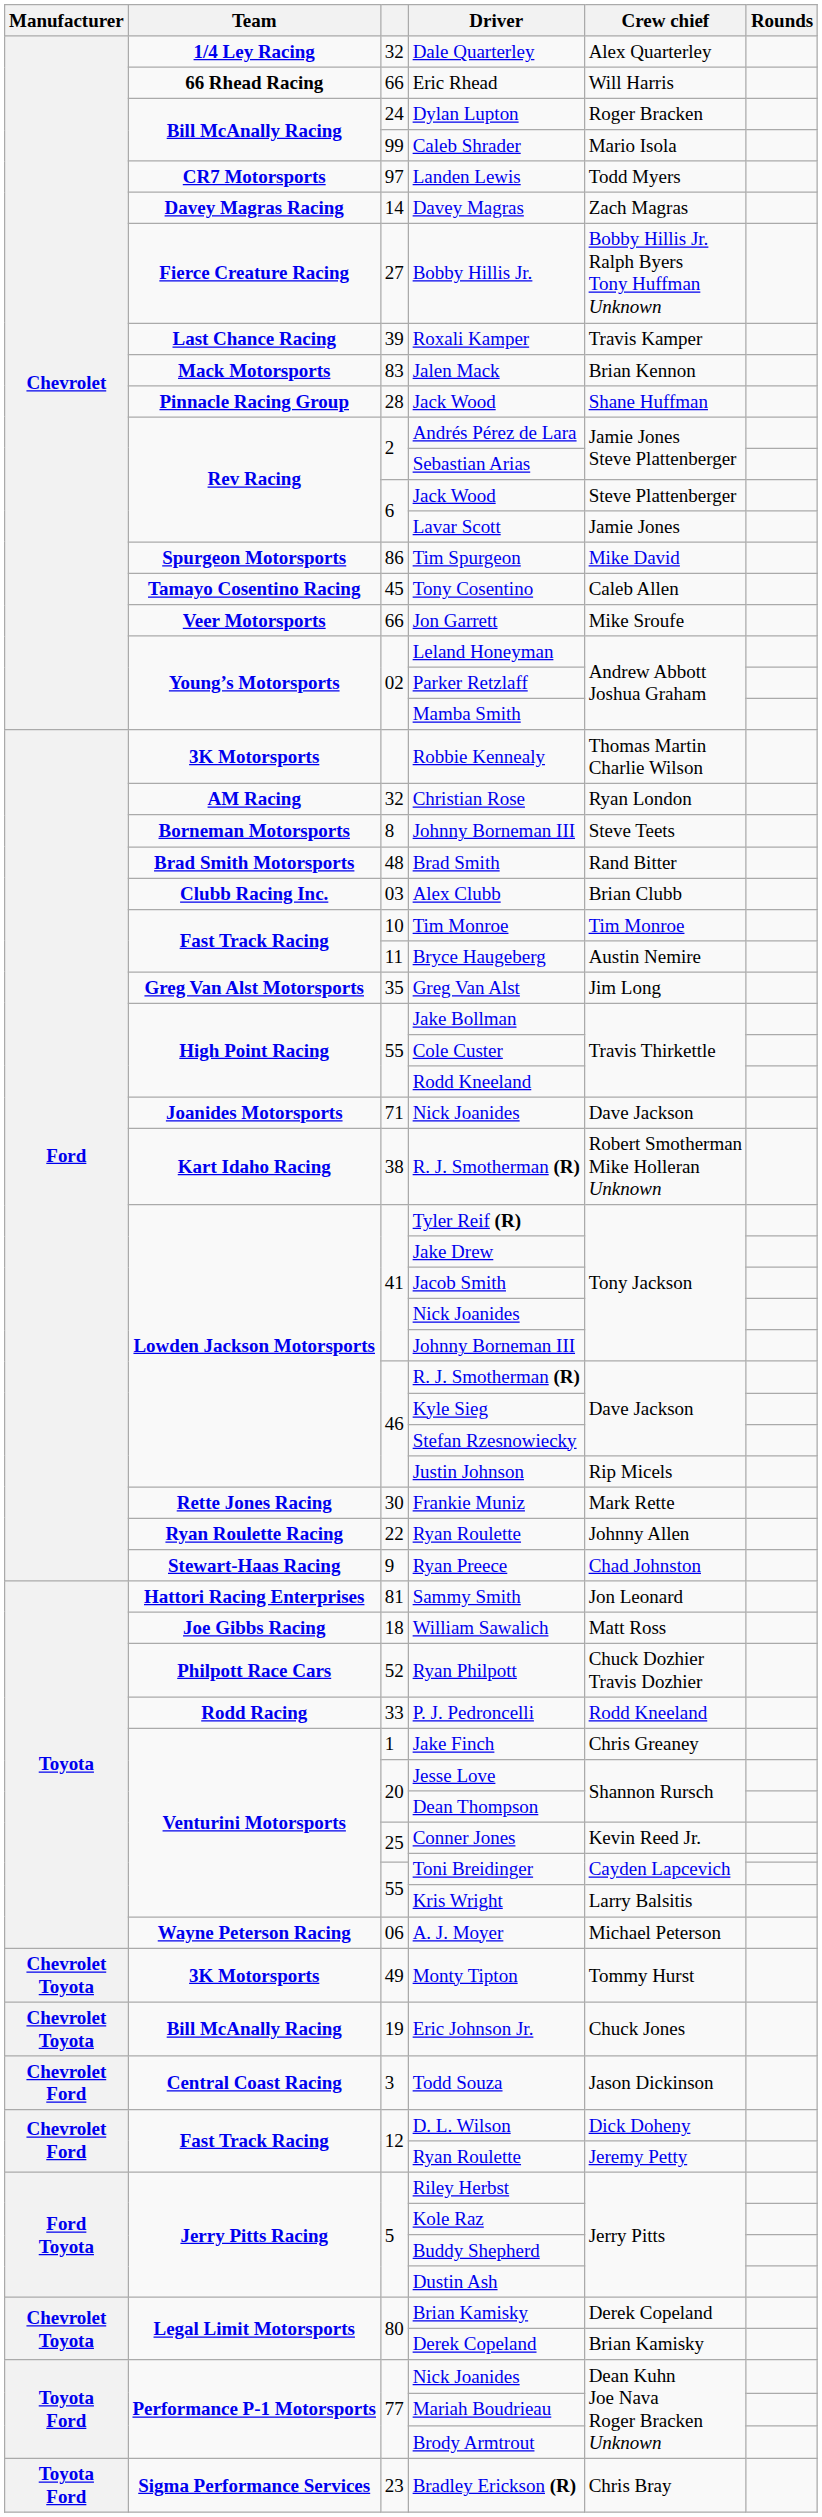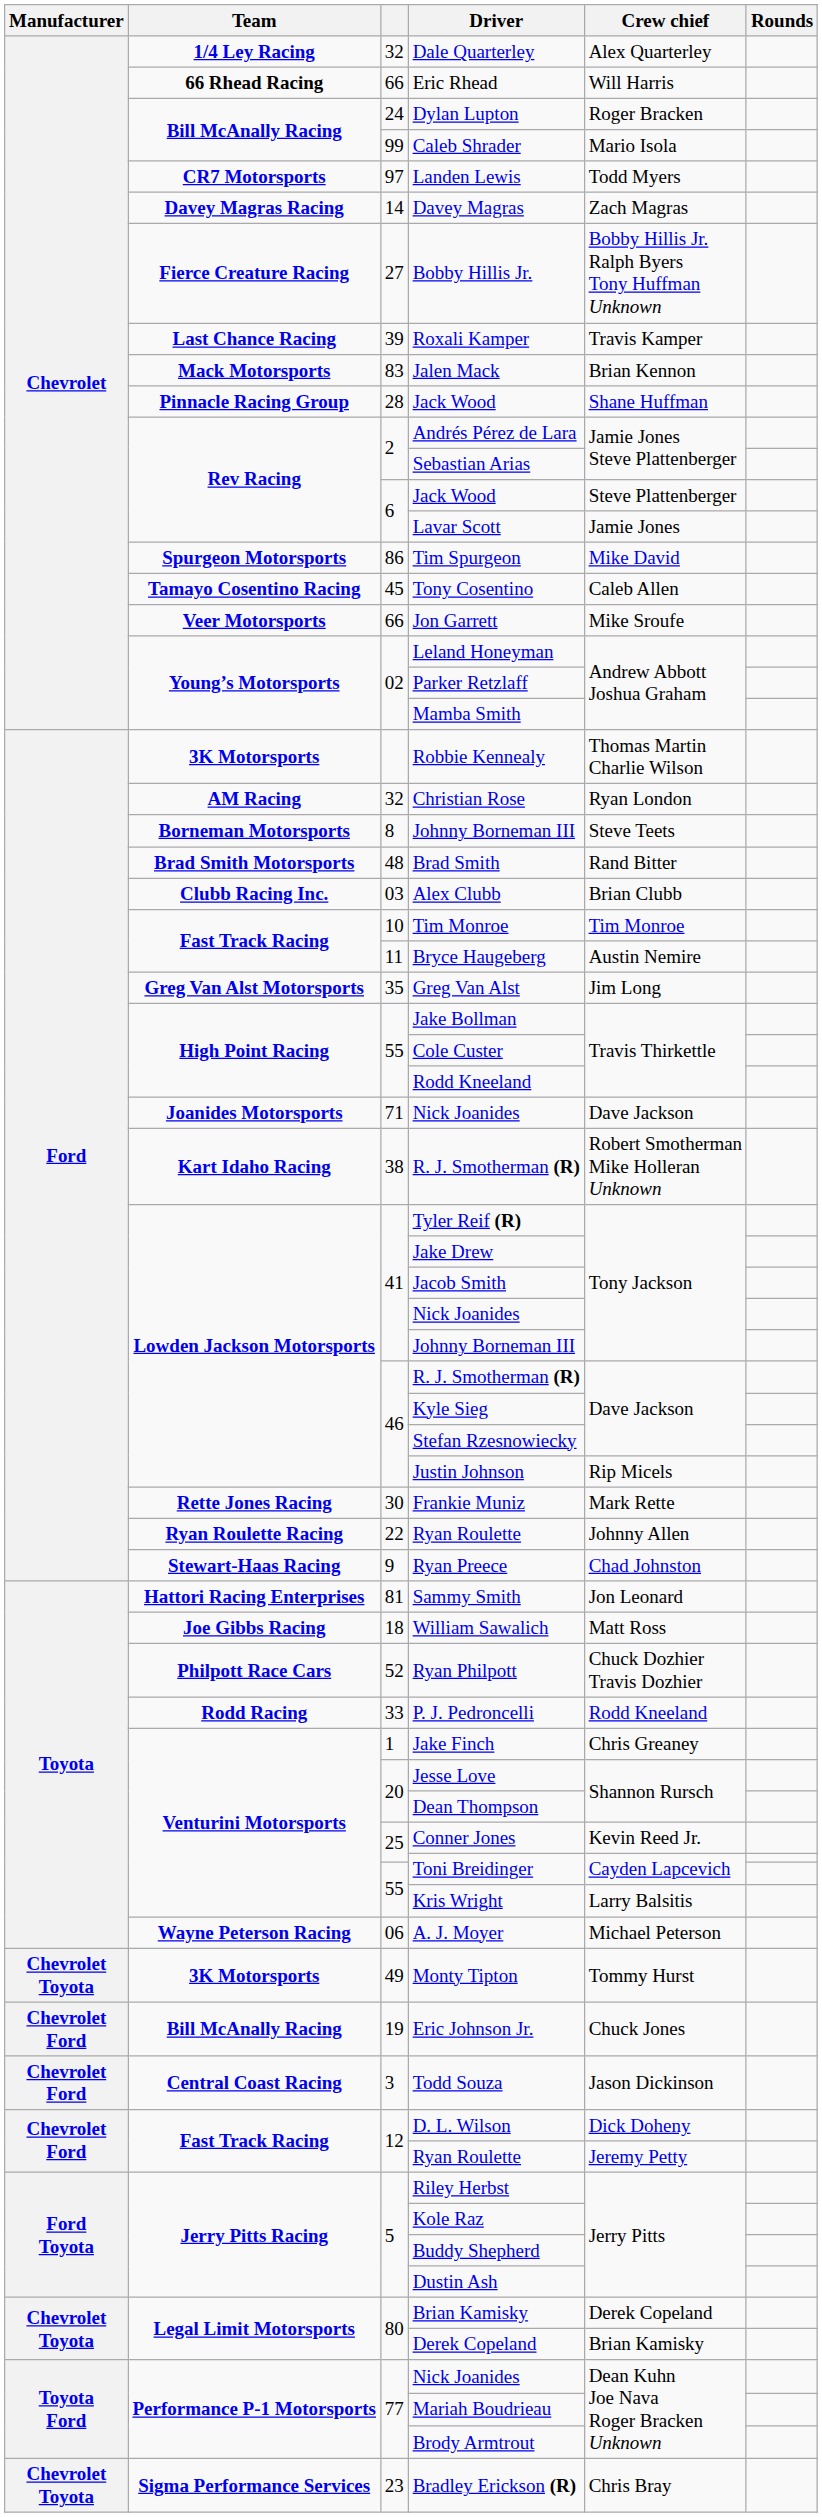 <table class="wikitable" style="font-size: 95%;">
 <tr>
 <th>Manufacturer</th>
 <th>Team</th>
 <th></th>
 <th>Driver</th>
 <th>Crew chief</th>
 <th>Rounds</th>
 </tr>
 <tr>
 <th rowspan=20><a href='#'>Chevrolet</a></th>
 <td style="text-align:center;"><strong><a href='#'>1/4 Ley Racing</a></strong></td>
 <td>32</td>
 <td><a href='#'>Dale Quarterley</a></td>
 <td>Alex Quarterley</td>
 <td></td>
 </tr>
 <tr>
 <td style="text-align:center;"><strong>66 Rhead Racing</strong></td>
 <td>66</td>
 <td>Eric Rhead</td>
 <td>Will Harris</td>
 <td></td>
 </tr>
 <tr>
 <td rowspan=2 style="text-align:center;"><strong><a href='#'>Bill McAnally Racing</a></strong></td>
 <td>24</td>
 <td><a href='#'>Dylan Lupton</a></td>
 <td>Roger Bracken</td>
 <td></td>
 </tr>
 <tr>
 <td>99</td>
 <td><a href='#'>Caleb Shrader</a></td>
 <td>Mario Isola</td>
 <td></td>
 </tr>
 <tr>
 <td style="text-align:center;"><strong><a href='#'>CR7 Motorsports</a></strong></td>
 <td>97</td>
 <td><a href='#'>Landen Lewis</a></td>
 <td>Todd Myers</td>
 <td></td>
 </tr>
 <tr>
 <td style="text-align:center;"><strong><a href='#'>Davey Magras Racing</a></strong></td>
 <td>14</td>
 <td><a href='#'>Davey Magras</a></td>
 <td>Zach Magras</td>
 <td></td>
 </tr>
 <tr>
 <td style="text-align:center;"><strong><a href='#'>Fierce Creature Racing</a></strong></td>
 <td>27</td>
 <td><a href='#'>Bobby Hillis Jr.</a></td>
 <td><a href='#'>Bobby Hillis Jr.</a> <small></small> <br> Ralph Byers <small></small> <br> <a href='#'>Tony Huffman</a> <small></small> <br> <em>Unknown</em> <small></small></td>
 <td></td>
 </tr>
 <tr>
 <td style="text-align:center;"><strong><a href='#'>Last Chance Racing</a></strong></td>
 <td>39</td>
 <td><a href='#'>Roxali Kamper</a></td>
 <td>Travis Kamper</td>
 <td></td>
 </tr>
 <tr>
 <td style="text-align:center;"><strong><a href='#'>Mack Motorsports</a></strong></td>
 <td>83</td>
 <td><a href='#'>Jalen Mack</a></td>
 <td>Brian Kennon</td>
 <td></td>
 </tr>
 <tr>
 <td style="text-align:center;"><strong><a href='#'>Pinnacle Racing Group</a></strong></td>
 <td>28</td>
 <td><a href='#'>Jack Wood</a></td>
 <td><a href='#'>Shane Huffman</a></td>
 <td></td>
 </tr>
 <tr>
 <td rowspan=4 style="text-align:center;"><strong><a href='#'>Rev Racing</a></strong></td>
 <td rowspan=2>2</td>
 <td><a href='#'>Andrés Pérez de Lara</a></td>
 <td rowspan=2>Jamie Jones <small></small> <br> Steve Plattenberger <small></small></td>
 <td></td>
 </tr>
 <tr>
 <td><a href='#'>Sebastian Arias</a></td>
 <td></td>
 </tr>
 <tr>
 <td rowspan=2>6</td>
 <td><a href='#'>Jack Wood</a></td>
 <td>Steve Plattenberger</td>
 <td></td>
 </tr>
 <tr>
 <td><a href='#'>Lavar Scott</a></td>
 <td>Jamie Jones</td>
 <td></td>
 </tr>
 <tr>
 <td style="text-align:center;"><strong><a href='#'>Spurgeon Motorsports</a></strong></td>
 <td>86</td>
 <td><a href='#'>Tim Spurgeon</a></td>
 <td><a href='#'>Mike David</a></td>
 <td></td>
 </tr>
 <tr>
 <td style="text-align:center;"><strong><a href='#'>Tamayo Cosentino Racing</a></strong></td>
 <td>45</td>
 <td><a href='#'>Tony Cosentino</a></td>
 <td>Caleb Allen</td>
 <td></td>
 </tr>
 <tr>
 <td style="text-align:center;"><strong><a href='#'>Veer Motorsports</a></strong></td>
 <td>66</td>
 <td><a href='#'>Jon Garrett</a></td>
 <td>Mike Sroufe</td>
 <td></td>
 </tr>
 <tr>
 <td rowspan=3 style="text-align:center;"><strong><a href='#'>Young’s Motorsports</a></strong></td>
 <td rowspan=3>02</td>
 <td><a href='#'>Leland Honeyman</a></td>
 <td rowspan=3>Andrew Abbott <small></small> <br> Joshua Graham <small></small></td>
 <td></td>
 </tr>
 <tr>
 <td><a href='#'>Parker Retzlaff</a></td>
 <td></td>
 </tr>
 <tr>
 <td><a href='#'>Mamba Smith</a></td>
 <td></td>
 </tr>
 <tr>
 <th rowspan=25><a href='#'>Ford</a></th>
 <td style="text-align:center;"><strong><a href='#'>3K Motorsports</a></strong></td>
 <td></td>
 <td><a href='#'>Robbie Kennealy</a></td>
 <td>Thomas Martin <small></small> <br> Charlie Wilson <small></small></td>
 <td></td>
 </tr>
 <tr>
 <td style="text-align:center;"><strong><a href='#'>AM Racing</a></strong></td>
 <td>32</td>
 <td><a href='#'>Christian Rose</a></td>
 <td>Ryan London</td>
 <td></td>
 </tr>
 <tr>
 <td style="text-align:center;"><strong><a href='#'>Borneman Motorsports</a></strong></td>
 <td>8</td>
 <td><a href='#'>Johnny Borneman III</a></td>
 <td>Steve Teets</td>
 <td></td>
 </tr>
 <tr>
 <td style="text-align:center;"><strong><a href='#'>Brad Smith Motorsports</a></strong></td>
 <td>48</td>
 <td><a href='#'>Brad Smith</a></td>
 <td>Rand Bitter</td>
 <td></td>
 </tr>
 <tr>
 <td style="text-align:center;"><strong><a href='#'>Clubb Racing Inc.</a></strong></td>
 <td>03</td>
 <td><a href='#'>Alex Clubb</a></td>
 <td>Brian Clubb</td>
 <td></td>
 </tr>
 <tr>
 <td rowspan=2 style="text-align:center;"><strong><a href='#'>Fast Track Racing</a></strong></td>
 <td>10</td>
 <td><a href='#'>Tim Monroe</a></td>
 <td><a href='#'>Tim Monroe</a></td>
 <td></td>
 </tr>
 <tr>
 <td>11</td>
 <td><a href='#'>Bryce Haugeberg</a></td>
 <td>Austin Nemire</td>
 <td></td>
 </tr>
 <tr>
 <td style="text-align:center;"><strong><a href='#'>Greg Van Alst Motorsports</a></strong></td>
 <td>35</td>
 <td><a href='#'>Greg Van Alst</a></td>
 <td>Jim Long</td>
 <td></td>
 </tr>
 <tr>
 <td rowspan=3 style="text-align:center;"><strong><a href='#'>High Point Racing</a></strong></td>
 <td rowspan=3>55</td>
 <td><a href='#'>Jake Bollman</a></td>
 <td rowspan=3>Travis Thirkettle</td>
 <td></td>
 </tr>
 <tr>
 <td><a href='#'>Cole Custer</a></td>
 <td></td>
 </tr>
 <tr>
 <td><a href='#'>Rodd Kneeland</a></td>
 <td></td>
 </tr>
 <tr>
 <td style="text-align:center;"><strong><a href='#'>Joanides Motorsports</a></strong></td>
 <td>71</td>
 <td><a href='#'>Nick Joanides</a></td>
 <td>Dave Jackson</td>
 <td></td>
 </tr>
 <tr>
 <td style="text-align:center;"><strong><a href='#'>Kart Idaho Racing</a></strong></td>
 <td>38</td>
 <td><a href='#'>R. J. Smotherman</a> <strong>(R)</strong></td>
 <td>Robert Smotherman <small></small> <br> Mike Holleran <small></small> <br> <em>Unknown</em> <small></small></td>
 <td></td>
 </tr>
 <tr>
 <td rowspan=9 style="text-align:center;"><strong><a href='#'>Lowden Jackson Motorsports</a></strong></td>
 <td rowspan=5>41</td>
 <td><a href='#'>Tyler Reif</a> <strong>(R)</strong> </td>
 <td rowspan=5>Tony Jackson</td>
 <td></td>
 </tr>
 <tr>
 <td><a href='#'>Jake Drew</a></td>
 <td></td>
 </tr>
 <tr>
 <td><a href='#'>Jacob Smith</a></td>
 <td></td>
 </tr>
 <tr>
 <td><a href='#'>Nick Joanides</a></td>
 <td></td>
 </tr>
 <tr>
 <td><a href='#'>Johnny Borneman III</a></td>
 <td></td>
 </tr>
 <tr>
 <td rowspan=4>46</td>
 <td><a href='#'>R. J. Smotherman</a> <strong>(R)</strong></td>
 <td rowspan=3>Dave Jackson</td>
 <td></td>
 </tr>
 <tr>
 <td><a href='#'>Kyle Sieg</a></td>
 <td></td>
 </tr>
 <tr>
 <td><a href='#'>Stefan Rzesnowiecky</a></td>
 <td></td>
 </tr>
 <tr>
 <td><a href='#'>Justin Johnson</a></td>
 <td>Rip Micels</td>
 <td></td>
 </tr>
 <tr>
 <td style="text-align:center;"><strong><a href='#'>Rette Jones Racing</a></strong></td>
 <td>30</td>
 <td><a href='#'>Frankie Muniz</a></td>
 <td>Mark Rette</td>
 <td></td>
 </tr>
 <tr>
 <td style="text-align:center;"><strong><a href='#'>Ryan Roulette Racing</a></strong></td>
 <td>22</td>
 <td><a href='#'>Ryan Roulette</a></td>
 <td>Johnny Allen</td>
 <td></td>
 </tr>
 <tr>
 <td style="text-align:center;"><strong><a href='#'>Stewart-Haas Racing</a></strong></td>
 <td>9</td>
 <td><a href='#'>Ryan Preece</a></td>
 <td><a href='#'>Chad Johnston</a></td>
 <td></td>
 </tr>
 <tr>
 <th rowspan=12><a href='#'>Toyota</a></th>
 <td style="text-align:center;"><strong><a href='#'>Hattori Racing Enterprises</a></strong></td>
 <td>81</td>
 <td><a href='#'>Sammy Smith</a></td>
 <td>Jon Leonard</td>
 <td></td>
 </tr>
 <tr>
 <td style="text-align:center;"><strong><a href='#'>Joe Gibbs Racing</a></strong></td>
 <td>18</td>
 <td><a href='#'>William Sawalich</a></td>
 <td>Matt Ross</td>
 <td></td>
 </tr>
 <tr>
 <td style="text-align:center;"><strong><a href='#'>Philpott Race Cars</a></strong></td>
 <td>52</td>
 <td><a href='#'>Ryan Philpott</a></td>
 <td>Chuck Dozhier <small></small> <br> Travis Dozhier <small></small></td>
 <td></td>
 </tr>
 <tr>
 <td style="text-align:center;"><strong><a href='#'>Rodd Racing</a></strong></td>
 <td>33</td>
 <td><a href='#'>P. J. Pedroncelli</a></td>
 <td><a href='#'>Rodd Kneeland</a></td>
 <td></td>
 </tr>
 <tr>
 <td rowspan=7 style="text-align:center;"><strong><a href='#'>Venturini Motorsports</a></strong></td>
 <td>1</td>
 <td><a href='#'>Jake Finch</a></td>
 <td>Chris Greaney</td>
 <td></td>
 </tr>
 <tr>
 <td rowspan=2>20</td>
 <td><a href='#'>Jesse Love</a></td>
 <td rowspan=2>Shannon Rursch</td>
 <td></td>
 </tr>
 <tr>
 <td><a href='#'>Dean Thompson</a></td>
 <td></td>
 </tr>
 <tr>
 <td rowspan=2>25</td>
 <td><a href='#'>Conner Jones</a></td>
 <td>Kevin Reed Jr.</td>
 <td></td>
 </tr>
 <tr>
 <td rowspan=2><a href='#'>Toni Breidinger</a></td>
 <td rowspan=2><a href='#'>Cayden Lapcevich</a></td>
 <td></td>
 </tr>
 <tr>
 <td rowspan=2>55</td>
 <td></td>
 </tr>
 <tr>
 <td><a href='#'>Kris Wright</a></td>
 <td>Larry Balsitis</td>
 <td></td>
 </tr>
 <tr>
 <td style="text-align:center;"><strong><a href='#'>Wayne Peterson Racing</a></strong></td>
 <td>06</td>
 <td><a href='#'>A. J. Moyer</a></td>
 <td>Michael Peterson</td>
 <td></td>
 </tr>
 <tr>
 <th><a href='#'>Chevrolet</a> <small></small> <br> <a href='#'>Toyota</a> <small></small></th>
 <td style="text-align:center;"><strong><a href='#'>3K Motorsports</a></strong></td>
 <td>49</td>
 <td><a href='#'>Monty Tipton</a></td>
 <td>Tommy Hurst</td>
 <td></td>
 </tr>
 <tr>
-<th><a href='#'>Chevrolet</a> <small></small> <br> <a href='#'>Toyota</a> <small></small></th>
+<th><a href='#'>Chevrolet</a> <small></small> <br> <a href='#'>Ford</a> <small></small></th>
 <td style="text-align:center;"><strong><a href='#'>Bill McAnally Racing</a></strong></td>
 <td>19</td>
 <td><a href='#'>Eric Johnson Jr.</a></td>
 <td>Chuck Jones</td>
 <td></td>
 </tr>
 <tr>
 <th><a href='#'>Chevrolet</a> <small></small> <br> <a href='#'>Ford</a> <small></small></th>
 <td style="text-align:center;"><strong><a href='#'>Central Coast Racing</a></strong></td>
 <td>3</td>
 <td><a href='#'>Todd Souza</a></td>
 <td>Jason Dickinson</td>
 <td></td>
 </tr>
 <tr>
 <th rowspan=2><a href='#'>Chevrolet</a> <small></small> <br> <a href='#'>Ford</a> <small></small></th>
 <td rowspan=2 style="text-align:center;"><strong><a href='#'>Fast Track Racing</a></strong></td>
 <td rowspan=2>12</td>
 <td><a href='#'>D. L. Wilson</a></td>
 <td><a href='#'>Dick Doheny</a></td>
 <td></td>
 </tr>
 <tr>
 <td><a href='#'>Ryan Roulette</a></td>
 <td><a href='#'>Jeremy Petty</a></td>
 <td></td>
 </tr>
 <tr>
 <th rowspan=4><a href='#'>Ford</a> <small></small> <br> <a href='#'>Toyota</a> <small></small></th>
 <td rowspan=4 style="text-align:center;"><strong><a href='#'>Jerry Pitts Racing</a></strong></td>
 <td rowspan=4>5</td>
 <td><a href='#'>Riley Herbst</a></td>
 <td rowspan=4>Jerry Pitts</td>
 <td></td>
 </tr>
 <tr>
 <td><a href='#'>Kole Raz</a></td>
 <td></td>
 </tr>
 <tr>
 <td><a href='#'>Buddy Shepherd</a></td>
 <td></td>
 </tr>
 <tr>
 <td><a href='#'>Dustin Ash</a></td>
 <td></td>
 </tr>
 <tr>
 <th rowspan=2><a href='#'>Chevrolet</a> <small></small> <br> <a href='#'>Toyota</a> <small></small></th>
 <td rowspan=2 style="text-align:center;"><strong><a href='#'>Legal Limit Motorsports</a></strong></td>
 <td rowspan=2>80</td>
 <td><a href='#'>Brian Kamisky</a></td>
 <td>Derek Copeland</td>
 <td></td>
 </tr>
 <tr>
 <td><a href='#'>Derek Copeland</a></td>
 <td>Brian Kamisky</td>
 <td></td>
 </tr>
 <tr>
 <th rowspan=3><a href='#'>Toyota</a> <small></small> <br> <a href='#'>Ford</a> <small></small></th>
 <td rowspan=3 style="text-align:center;"><strong><a href='#'>Performance P-1 Motorsports</a></strong></td>
 <td rowspan=3>77</td>
 <td><a href='#'>Nick Joanides</a></td>
 <td rowspan=3>Dean Kuhn <small></small> <br> Joe Nava <small></small> <br> Roger Bracken <small></small> <br> <em>Unknown</em> <small></small></td>
 <td></td>
 </tr>
 <tr>
 <td><a href='#'>Mariah Boudrieau</a></td>
 <td></td>
 </tr>
 <tr>
 <td><a href='#'>Brody Armtrout</a></td>
 <td></td>
 </tr>
 <tr>
-<th><a href='#'>Toyota</a> <small></small> <br> <a href='#'>Ford</a> <small></small></th>
+<th><a href='#'>Chevrolet</a> <small></small> <br> <a href='#'>Toyota</a> <small></small></th>
 <td style="text-align:center;"><strong><a href='#'>Sigma Performance Services</a></strong></td>
 <td>23</td>
 <td><a href='#'>Bradley Erickson</a> <strong>(R)</strong></td>
 <td>Chris Bray</td>
 <td></td>
 </tr>
 </table>
